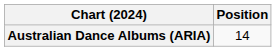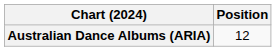 <table class="wikitable plainrowheaders" style="text-align:center">
 <tr>
 <th scope="col">Chart (2024)</th>
 <th scope="col">Position</th>
 </tr>
 <tr>
 <th scope="row">Australian Dance Albums (ARIA)</th>
-<td>14</td>
+<td>12</td>
 </tr>
 </table>
